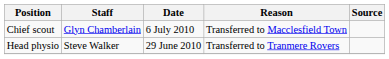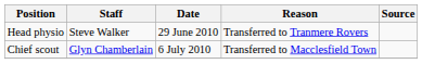 <table class="wikitable">
 <tr>
 <th>Position</th>
 <th>Staff</th>
 <th>Date</th>
 <th>Reason</th>
 <th>Source</th>
 </tr>
 <tr>
+<td>Head physio</td>
+<td> Steve Walker</td>
+<td>29 June 2010</td>
+<td>Transferred to <a href='#'>Tranmere Rovers</a></td>
+<td></td>
+</tr>
+<tr>
 <td>Chief scout</td>
 <td> <a href='#'>Glyn Chamberlain</a></td>
 <td>6 July 2010</td>
 <td>Transferred to <a href='#'>Macclesfield Town</a></td>
 <td></td>
 </tr>
 <tr>
-<td>Head physio</td>
-<td> Steve Walker</td>
-<td>29 June 2010</td>
-<td>Transferred to <a href='#'>Tranmere Rovers</a></td>
-<td></td>
-</tr>
-<tr>
 </tr>
 </table>
